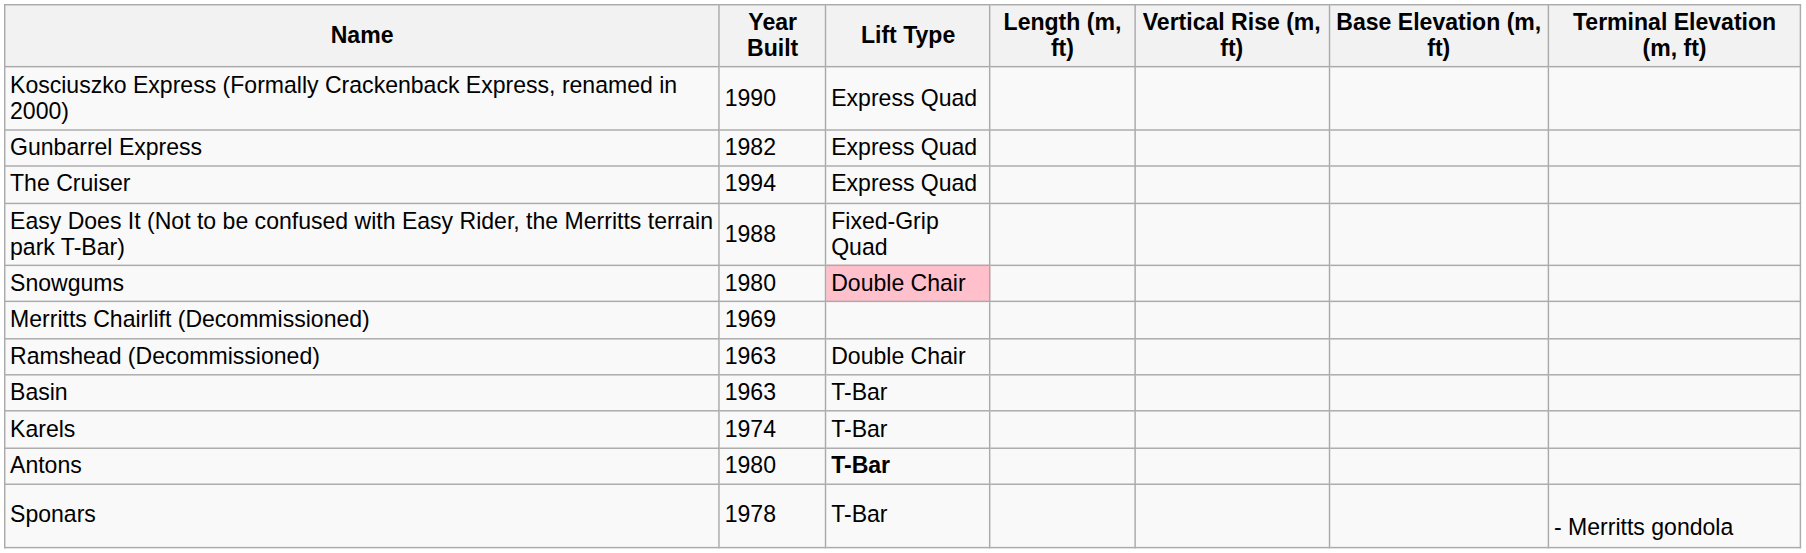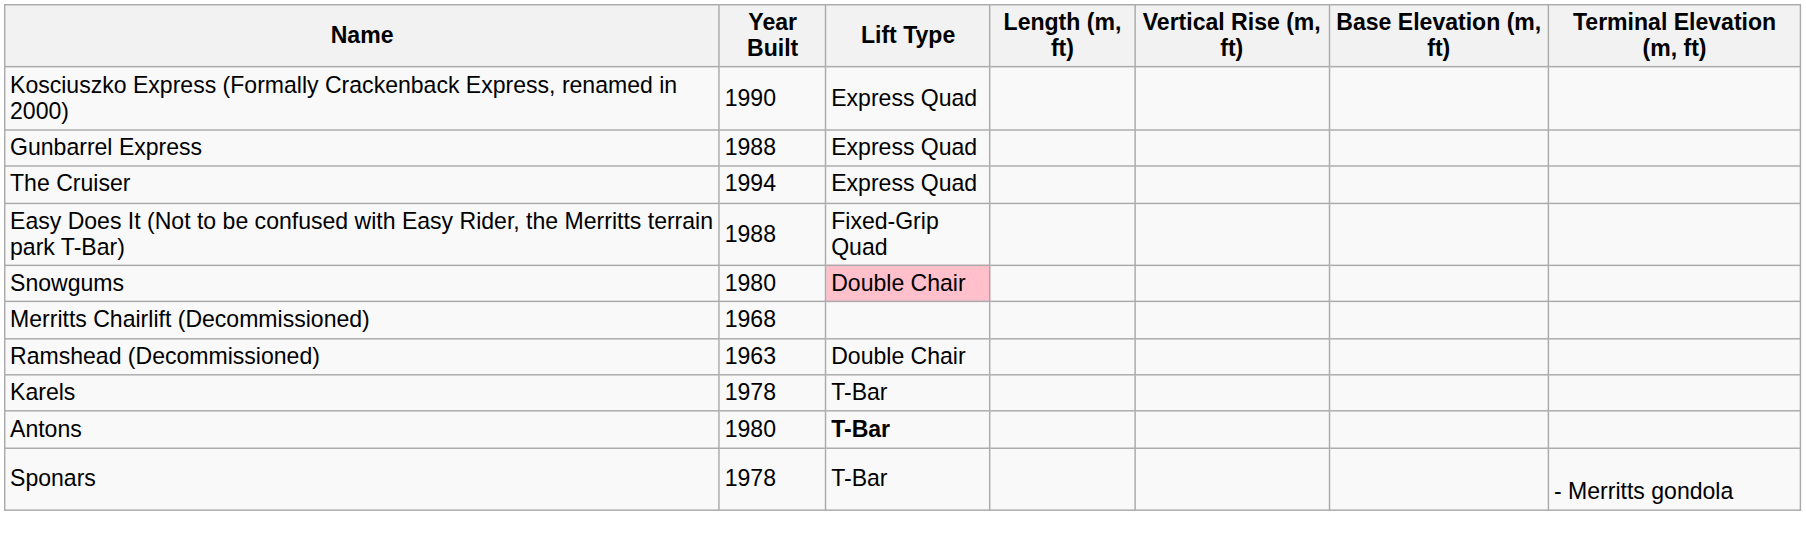 <table class="wikitable sortable">
 <tr>
 <th>Name</th>
 <th>Year Built</th>
 <th>Lift Type</th>
 <th>Length (m, ft)</th>
 <th>Vertical Rise (m, ft)</th>
 <th>Base Elevation (m, ft)</th>
 <th>Terminal Elevation (m, ft)</th>
 </tr>
 <tr>
 <td>Kosciuszko Express (Formally Crackenback Express, renamed in 2000)</td>
 <td>1990</td>
 <td>Express Quad</td>
 <td></td>
 <td></td>
 <td></td>
 <td></td>
 </tr>
 <tr>
 <td>Gunbarrel Express</td>
-<td>1982</td>
+<td>1988</td>
 <td>Express Quad</td>
 <td></td>
 <td></td>
 <td></td>
 <td></td>
 </tr>
 <tr>
 <td>The Cruiser</td>
 <td>1994</td>
 <td>Express Quad</td>
 <td></td>
 <td></td>
 <td></td>
 <td></td>
 </tr>
 <tr>
 <td>Easy Does It (Not to be confused with Easy Rider, the Merritts terrain park T-Bar)</td>
 <td>1988</td>
 <td>Fixed-Grip Quad</td>
 <td></td>
 <td></td>
 <td></td>
 <td></td>
 </tr>
 <tr>
 <td>Snowgums</td>
 <td>1980</td>
 <td style="background: pink;">Double Chair</td>
 <td></td>
 <td></td>
 <td></td>
 <td></td>
 </tr>
 <tr>
 <td>Merritts Chairlift (Decommissioned)</td>
-<td>1969</td>
+<td>1968</td>
 <td></td>
 <td></td>
 <td></td>
 <td></td>
 </tr>
 <tr>
 <td>Ramshead (Decommissioned)</td>
 <td>1963</td>
 <td>Double Chair</td>
 <td></td>
 <td></td>
 <td></td>
 <td></td>
 </tr>
 <tr>
-<td>Basin</td>
-<td>1963</td>
-<td>T-Bar</td>
-<td></td>
-<td></td>
-<td></td>
-<td></td>
-</tr>
-<tr>
 <td>Karels</td>
-<td>1974</td>
+<td>1978</td>
 <td>T-Bar</td>
 <td></td>
 <td></td>
 <td></td>
 <td></td>
 </tr>
 <tr>
 <td>Antons</td>
 <td>1980</td>
 <td><strong>T-Bar</strong></td>
 <td></td>
 <td></td>
 <td></td>
 <td></td>
 </tr>
 <tr>
 <td>Sponars</td>
 <td>1978</td>
 <td>T-Bar</td>
 <td></td>
 <td></td>
 <td></td>
 <td><br>- Merritts gondola</td>
 </tr>
 </table>
